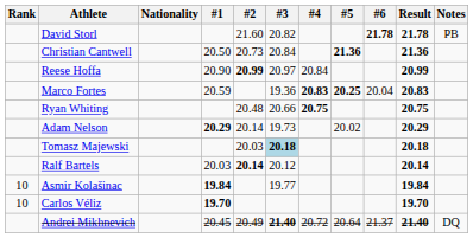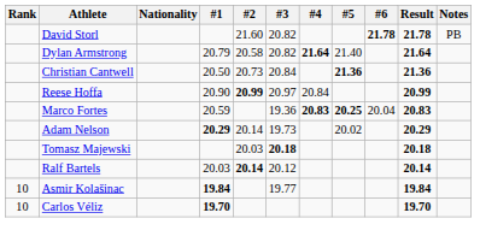 <table class="wikitable sortable" style="text-align:center">
 <tr>
 <th>Rank</th>
 <th>Athlete</th>
 <th>Nationality</th>
 <th>#1</th>
 <th>#2</th>
 <th>#3</th>
 <th>#4</th>
 <th>#5</th>
 <th>#6</th>
 <th>Result</th>
 <th>Notes</th>
 </tr>
 <tr>
 <td></td>
 <td align=left><a href='#'>David Storl</a></td>
 <td align=left></td>
 <td></td>
 <td>21.60</td>
 <td>20.82</td>
 <td></td>
 <td></td>
 <td><strong>21.78</strong></td>
 <td><strong>21.78</strong></td>
 <td>PB</td>
+</tr>
+<tr>
+<td></td>
+<td align=left><a href='#'>Dylan Armstrong</a></td>
+<td align=left></td>
+<td>20.79</td>
+<td>20.58</td>
+<td>20.82</td>
+<td><strong>21.64</strong></td>
+<td>21.40</td>
+<td></td>
+<td><strong>21.64</strong></td>
+<td></td>
 </tr>
 <tr>
 <td></td>
 <td align=left><a href='#'>Christian Cantwell</a></td>
 <td align=left></td>
 <td>20.50</td>
 <td>20.73</td>
 <td>20.84</td>
 <td></td>
 <td><strong>21.36</strong></td>
 <td></td>
 <td><strong>21.36</strong></td>
 <td></td>
 </tr>
 <tr>
 <td></td>
 <td align=left><a href='#'>Reese Hoffa</a></td>
 <td align=left></td>
 <td>20.90</td>
 <td><strong>20.99</strong></td>
 <td>20.97</td>
 <td>20.84</td>
 <td></td>
 <td></td>
 <td><strong>20.99</strong></td>
 <td></td>
 </tr>
 <tr>
 <td></td>
 <td align=left><a href='#'>Marco Fortes</a></td>
 <td align=left></td>
 <td>20.59</td>
 <td></td>
 <td>19.36</td>
 <td><strong>20.83</strong></td>
 <td><strong>20.25</strong></td>
 <td>20.04</td>
 <td><strong>20.83</strong></td>
 <td></td>
 </tr>
 <tr>
 <td></td>
-<td align=left><a href='#'>Ryan Whiting</a></td>
-<td align=left></td>
-<td></td>
-<td>20.48</td>
-<td>20.66</td>
-<td><strong>20.75</strong></td>
-<td></td>
-<td></td>
-<td><strong>20.75</strong></td>
-<td></td>
-</tr>
-<tr>
-<td></td>
 <td align=left><a href='#'>Adam Nelson</a></td>
 <td align=left></td>
 <td><strong>20.29</strong></td>
 <td>20.14</td>
 <td>19.73</td>
 <td></td>
 <td>20.02</td>
 <td></td>
 <td><strong>20.29</strong></td>
 <td></td>
 </tr>
 <tr>
 <td></td>
 <td align=left><a href='#'>Tomasz Majewski</a></td>
 <td align=left></td>
 <td></td>
 <td>20.03</td>
-<td style="background: lightblue;"><strong>20.18</strong></td>
+<td><strong>20.18</strong></td>
 <td></td>
 <td></td>
 <td></td>
 <td><strong>20.18</strong></td>
 <td></td>
 </tr>
 <tr>
 <td></td>
 <td align=left><a href='#'>Ralf Bartels</a></td>
 <td align=left></td>
 <td>20.03</td>
 <td><strong>20.14</strong></td>
 <td>20.12</td>
 <td></td>
 <td></td>
 <td></td>
 <td><strong>20.14</strong></td>
 <td></td>
 </tr>
 <tr>
 <td>10</td>
 <td align=left><a href='#'>Asmir Kolašinac</a></td>
 <td align=left></td>
 <td><strong>19.84</strong></td>
 <td></td>
 <td>19.77</td>
 <td></td>
 <td></td>
 <td></td>
 <td><strong>19.84</strong></td>
 <td></td>
 </tr>
 <tr>
 <td>10</td>
 <td align=left><a href='#'>Carlos Véliz</a></td>
 <td align=left></td>
 <td><strong>19.70</strong></td>
 <td></td>
 <td></td>
 <td></td>
 <td></td>
 <td></td>
 <td><strong>19.70</strong></td>
 <td></td>
 </tr>
-<tr>
-<td></td>
-<td align=left><s><a href='#'>Andrei Mikhnevich</a> </s></td>
-<td align=left><s>  </s></td>
-<td><s>20.45 </s></td>
-<td><s>20.49 </s></td>
-<td><s><strong>21.40</strong> </s></td>
-<td><s>20.72 </s></td>
-<td><s>20.64 </s></td>
-<td><s>21.37 </s></td>
-<td><s><strong>21.40</strong> </s></td>
-<td>DQ</td>
-</tr>
 </table>
